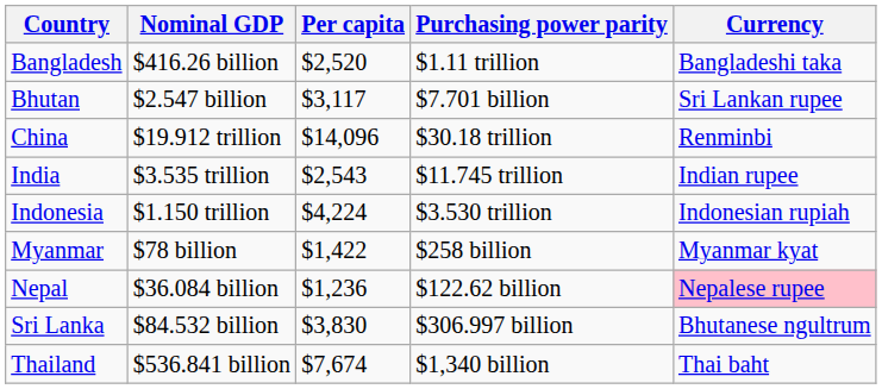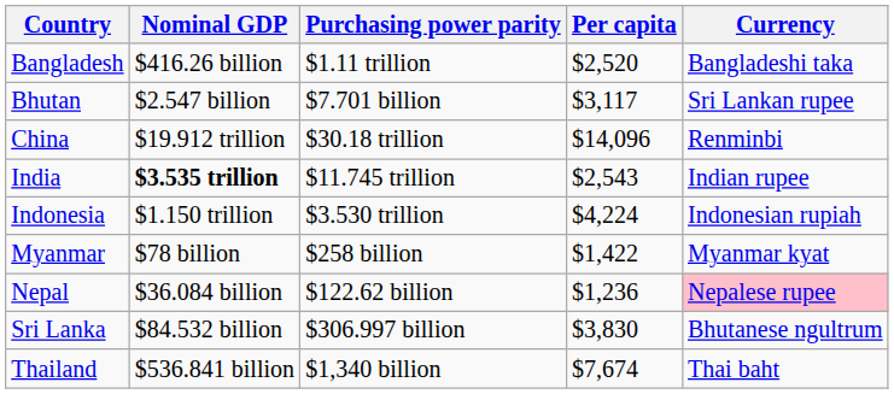 <table class="wikitable">
 <tr>
 <th><a href='#'>Country</a></th>
 <th><a href='#'>Nominal GDP</a></th>
+<th><a href='#'>Purchasing power parity</a></th>
 <th><a href='#'>Per capita</a></th>
-<th><a href='#'>Purchasing power parity</a></th>
 <th><a href='#'>Currency</a></th>
 </tr>
 <tr>
 <td><a href='#'>Bangladesh</a></td>
 <td>$416.26 billion</td>
+<td>$1.11 trillion</td>
 <td>$2,520</td>
-<td>$1.11 trillion</td>
 <td><a href='#'>Bangladeshi taka</a></td>
 </tr>
 <tr>
 <td><a href='#'>Bhutan</a></td>
 <td>$2.547 billion</td>
+<td>$7.701 billion</td>
 <td>$3,117</td>
-<td>$7.701 billion</td>
 <td><a href='#'>Sri Lankan rupee</a></td>
 </tr>
 <tr>
 <td><a href='#'>China</a></td>
 <td>$19.912 trillion</td>
+<td>$30.18 trillion</td>
 <td>$14,096</td>
-<td>$30.18 trillion</td>
 <td><a href='#'>Renminbi</a></td>
 </tr>
 <tr>
 <td><a href='#'>India</a></td>
-<td>$3.535 trillion</td>
+<td><strong>$3.535 trillion</strong></td>
+<td>$11.745 trillion</td>
 <td>$2,543</td>
-<td>$11.745 trillion</td>
 <td><a href='#'>Indian rupee</a></td>
 </tr>
 <tr>
 <td><a href='#'>Indonesia</a></td>
 <td>$1.150 trillion</td>
+<td>$3.530 trillion</td>
 <td>$4,224</td>
-<td>$3.530 trillion</td>
 <td><a href='#'>Indonesian rupiah</a></td>
 </tr>
 <tr>
 <td><a href='#'>Myanmar</a></td>
 <td>$78 billion</td>
+<td>$258 billion</td>
 <td>$1,422</td>
-<td>$258 billion</td>
 <td><a href='#'>Myanmar kyat</a></td>
 </tr>
 <tr>
 <td><a href='#'>Nepal</a></td>
 <td>$36.084 billion</td>
+<td>$122.62 billion</td>
 <td>$1,236</td>
-<td>$122.62 billion</td>
 <td style="background: pink;"><a href='#'>Nepalese rupee</a></td>
 </tr>
 <tr>
 <td><a href='#'>Sri Lanka</a></td>
 <td>$84.532 billion</td>
+<td>$306.997 billion</td>
 <td>$3,830</td>
-<td>$306.997 billion</td>
 <td><a href='#'>Bhutanese ngultrum</a></td>
 </tr>
 <tr>
 <td><a href='#'>Thailand</a></td>
 <td>$536.841 billion</td>
+<td>$1,340 billion</td>
 <td>$7,674</td>
-<td>$1,340 billion</td>
 <td><a href='#'>Thai baht</a></td>
 </tr>
 </table>
